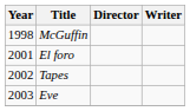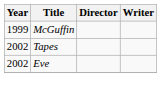 <table class="sortable wikitable">
 <tr>
 <th>Year</th>
 <th>Title</th>
 <th>Director</th>
 <th>Writer</th>
 </tr>
 <tr>
-<td>1998</td>
+<td>1999</td>
 <td><em>McGuffin</em></td>
-<td></td>
-<td></td>
-</tr>
-<tr>
-<td>2001</td>
-<td><em>El foro</em></td>
 <td></td>
 <td></td>
 </tr>
 <tr>
 <td>2002</td>
 <td><em>Tapes</em></td>
 <td></td>
 <td></td>
 </tr>
 <tr>
-<td>2003</td>
+<td>2002</td>
 <td><em>Eve</em></td>
 <td></td>
 <td></td>
 </tr>
 <tr>
 </tr>
 </table>
